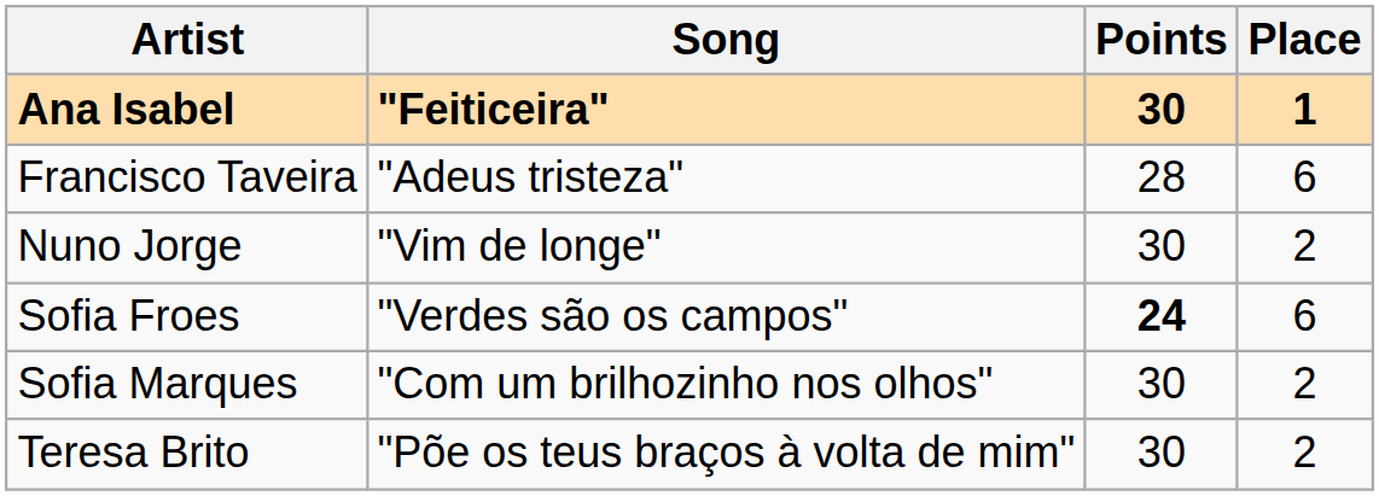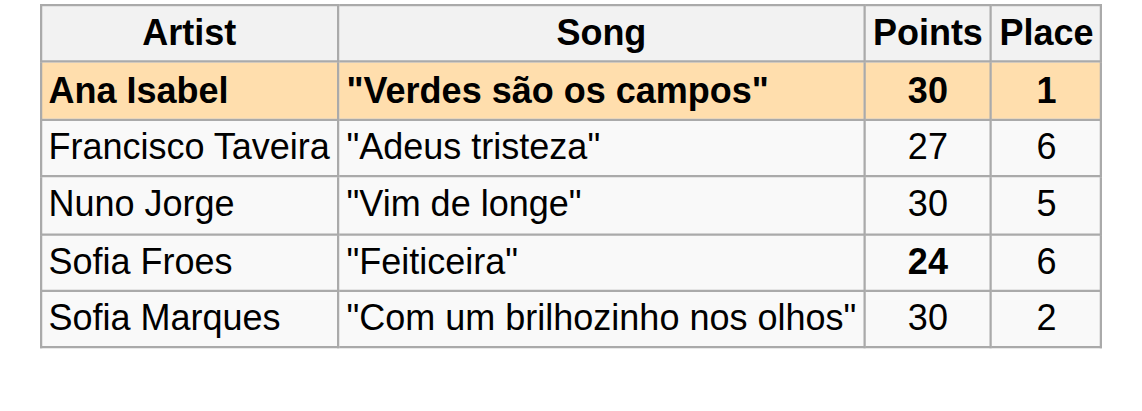 <table class="sortable wikitable" style="margin: 1em auto 1em auto; text-align:center;">
 <tr>
 <th>Artist</th>
 <th>Song</th>
 <th>Points</th>
 <th>Place</th>
 </tr>
 <tr style="font-weight:bold; background:navajowhite;">
 <td align="left">Ana Isabel</td>
-<td align="left">"Feiticeira"</td>
+<td align="left">"Verdes são os campos"</td>
 <td>30</td>
 <td>1</td>
 </tr>
 <tr>
 <td align="left">Francisco Taveira</td>
 <td align="left">"Adeus tristeza"</td>
-<td>28</td>
+<td>27</td>
 <td>6</td>
 </tr>
 <tr>
 <td align="left">Nuno Jorge</td>
 <td align="left">"Vim de longe"</td>
 <td>30</td>
-<td>2</td>
+<td>5</td>
 </tr>
 <tr>
 <td align="left">Sofia Froes</td>
-<td align="left">"Verdes são os campos"</td>
+<td align="left">"Feiticeira"</td>
 <td><strong>24</strong></td>
 <td>6</td>
 </tr>
 <tr>
 <td align="left">Sofia Marques</td>
 <td align="left">"Com um brilhozinho nos olhos"</td>
 <td>30</td>
 <td>2</td>
 </tr>
-<tr>
-<td align="left">Teresa Brito</td>
-<td align="left">"Põe os teus braços à volta de mim"</td>
-<td>30</td>
-<td>2</td>
-</tr>
 </table>
